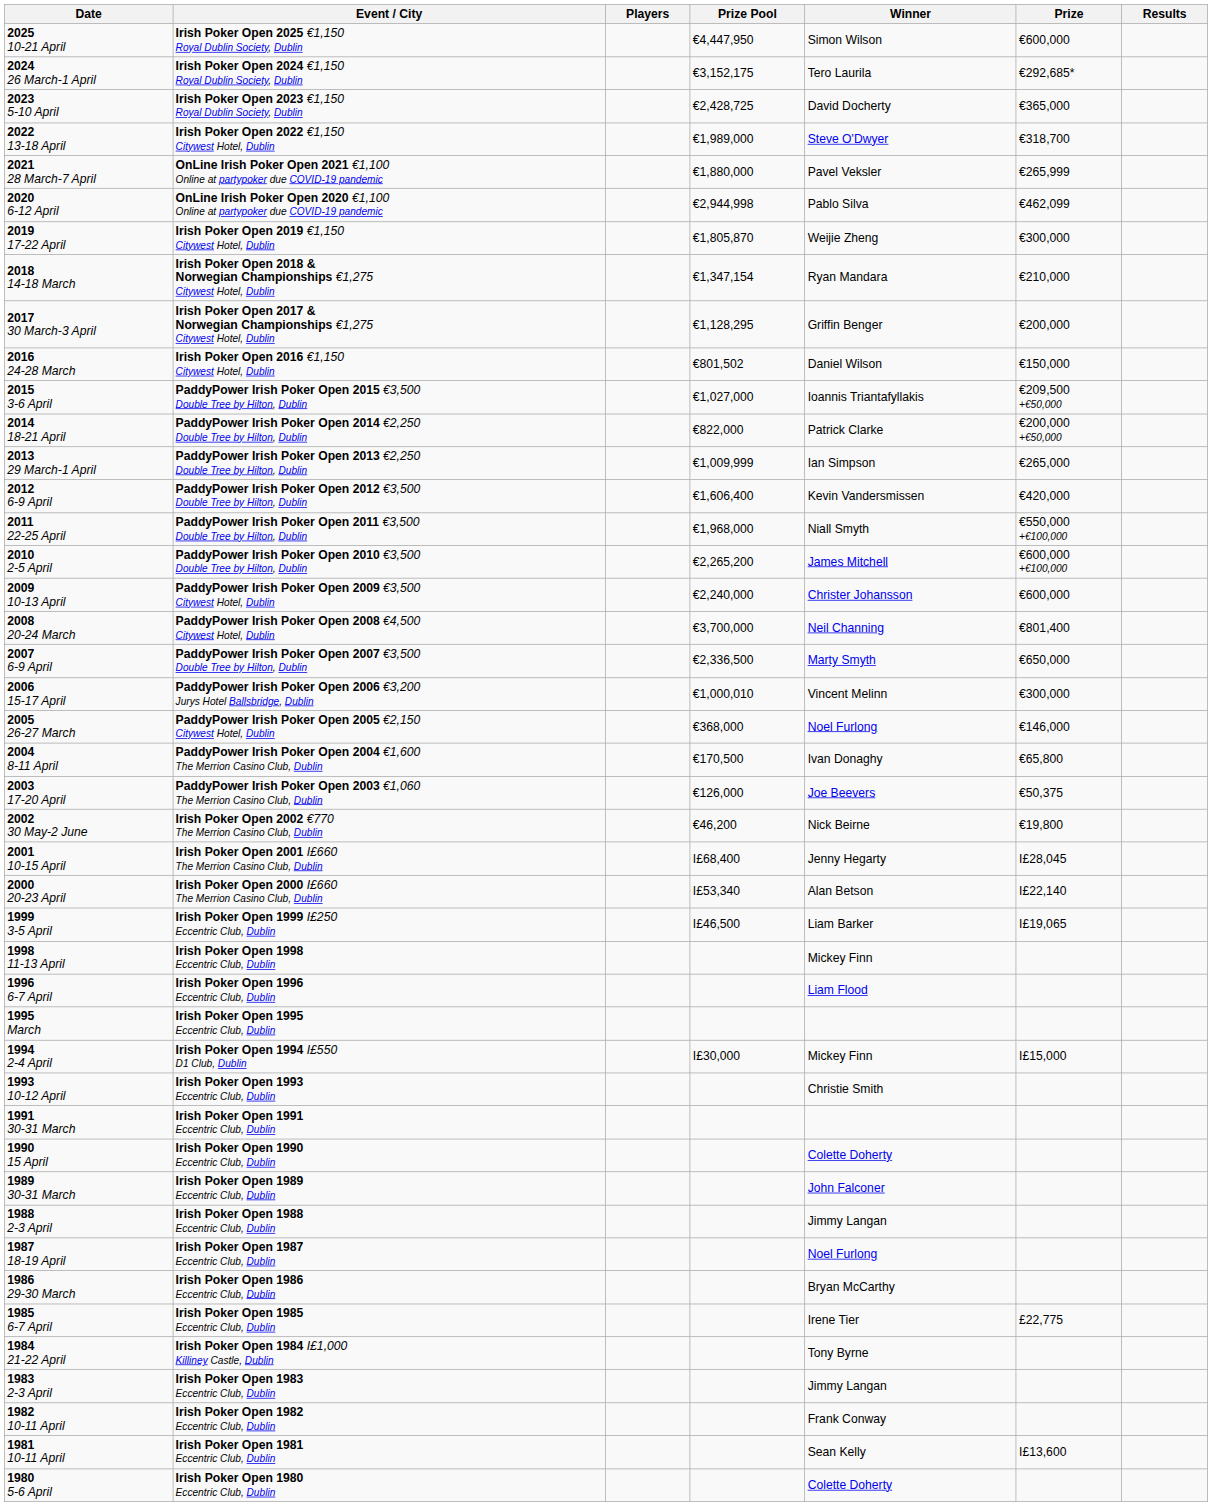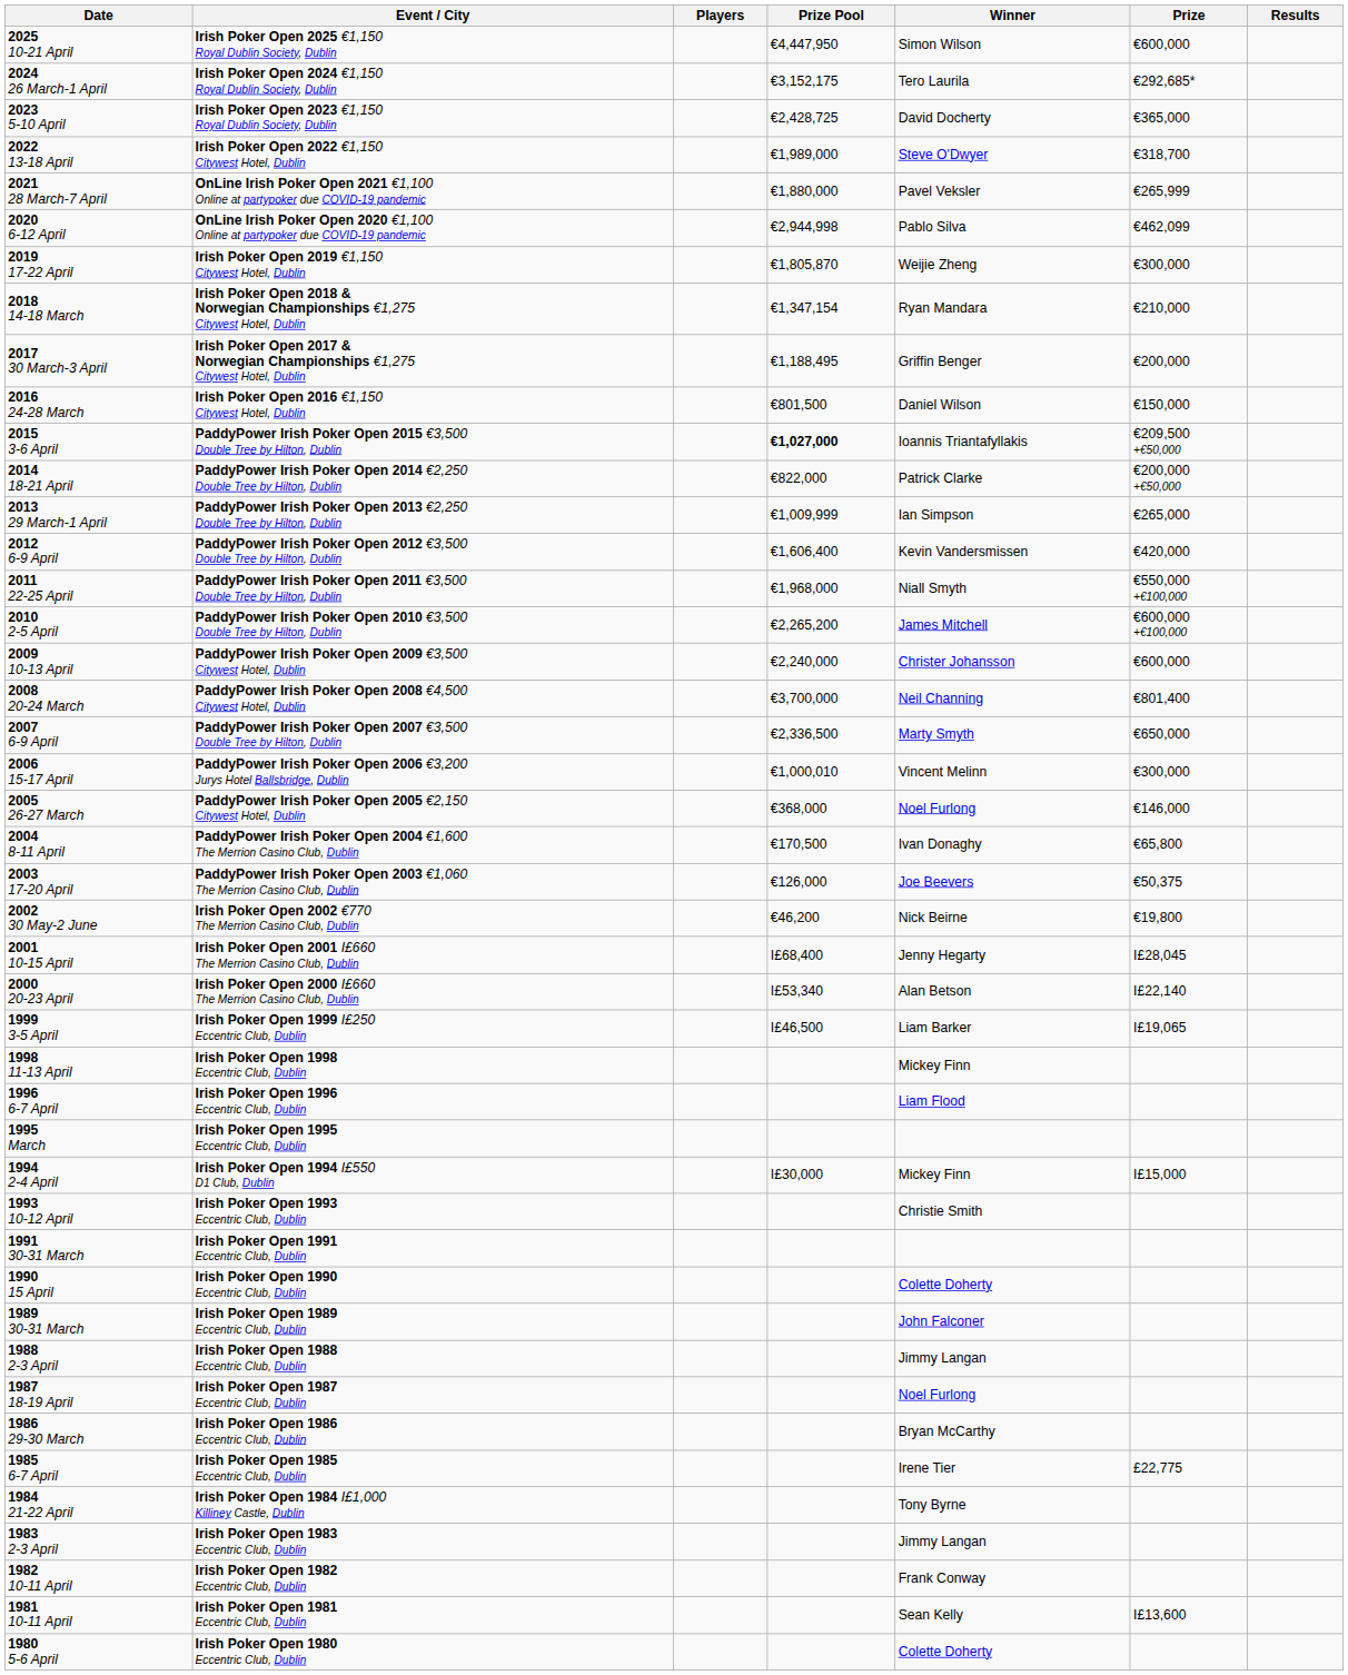 <table class="wikitable" width="100%">
 <tr>
 <th width="14%">Date</th>
 <th !width="16%">Event / City</th>
 <th !width="11%">Players</th>
 <th !width="14%">Prize Pool</th>
 <th !width="18%">Winner</th>
 <th !width="14%">Prize</th>
 <th !width="11%">Results</th>
 </tr>
 <tr>
 <td><strong>2025</strong><br><em>10-21 April</em></td>
 <td> <strong>Irish Poker Open 2025</strong> <em>€1,150</em><br><small><em><a href='#'>Royal Dublin Society</a>, <a href='#'>Dublin</a></em></small></td>
 <td></td>
 <td>€4,447,950</td>
 <td> Simon Wilson</td>
 <td>€600,000</td>
 <td></td>
 </tr>
 <tr>
 <td><strong>2024</strong><br><em>26 March-1 April</em></td>
 <td> <strong>Irish Poker Open 2024</strong> <em>€1,150</em><br><small><em><a href='#'>Royal Dublin Society</a>, <a href='#'>Dublin</a></em></small></td>
 <td></td>
 <td>€3,152,175</td>
 <td> Tero Laurila</td>
 <td>€292,685*</td>
 <td></td>
 </tr>
 <tr>
 <td><strong>2023</strong><br><em>5-10 April</em></td>
 <td> <strong>Irish Poker Open 2023</strong> <em>€1,150</em><br><small><em><a href='#'>Royal Dublin Society</a>, <a href='#'>Dublin</a></em></small></td>
 <td></td>
 <td>€2,428,725</td>
 <td> David Docherty</td>
 <td>€365,000</td>
 <td></td>
 </tr>
 <tr>
 <td><strong>2022</strong><br><em>13-18 April</em></td>
 <td> <strong>Irish Poker Open 2022</strong> <em>€1,150</em><br><small><em><a href='#'>Citywest</a> Hotel, <a href='#'>Dublin</a></em></small></td>
 <td></td>
 <td>€1,989,000</td>
 <td> <a href='#'>Steve O'Dwyer</a></td>
 <td>€318,700</td>
 <td></td>
 </tr>
 <tr>
 <td><strong>2021</strong><br><em>28 March-7 April</em></td>
 <td><strong>OnLine Irish Poker Open 2021</strong> <em>€1,100</em><br><small><em>Online at <a href='#'>partypoker</a> due <a href='#'>COVID-19 pandemic</a></em></small></td>
 <td></td>
 <td>€1,880,000</td>
 <td> Pavel Veksler</td>
 <td>€265,999</td>
 <td></td>
 </tr>
 <tr>
 <td><strong>2020</strong><br><em>6-12 April</em></td>
 <td><strong>OnLine Irish Poker Open 2020</strong> <em>€1,100</em><br><small><em>Online at <a href='#'>partypoker</a> due <a href='#'>COVID-19 pandemic</a></em></small></td>
 <td></td>
 <td>€2,944,998</td>
 <td> Pablo Silva</td>
 <td>€462,099</td>
 <td></td>
 </tr>
 <tr>
 <td><strong>2019</strong><br><em>17-22 April</em></td>
 <td> <strong>Irish Poker Open 2019</strong> <em>€1,150</em><br><small><em><a href='#'>Citywest</a> Hotel, <a href='#'>Dublin</a></em></small></td>
 <td></td>
 <td>€1,805,870</td>
 <td> Weijie Zheng</td>
 <td>€300,000</td>
 <td></td>
 </tr>
 <tr>
 <td><strong>2018</strong><br><em>14-18 March</em></td>
 <td> <strong>Irish Poker Open 2018 &<br>Norwegian Championships</strong> <em>€1,275</em><br><small><em><a href='#'>Citywest</a> Hotel, <a href='#'>Dublin</a></em></small></td>
 <td></td>
 <td>€1,347,154</td>
 <td> Ryan Mandara</td>
 <td>€210,000</td>
 <td></td>
 </tr>
 <tr>
 <td><strong>2017</strong><br><em>30 March-3 April</em></td>
 <td> <strong>Irish Poker Open 2017 &<br>Norwegian Championships</strong> <em>€1,275</em><br><small><em><a href='#'>Citywest</a> Hotel, <a href='#'>Dublin</a></em></small></td>
 <td></td>
-<td>€1,128,295</td>
+<td>€1,188,495</td>
 <td> Griffin Benger</td>
 <td>€200,000</td>
 <td></td>
 </tr>
 <tr>
 <td><strong>2016</strong><br><em>24-28 March</em></td>
 <td> <strong>Irish Poker Open 2016</strong> <em>€1,150</em><br><small><em><a href='#'>Citywest</a> Hotel, <a href='#'>Dublin</a></em></small></td>
 <td></td>
-<td>€801,502</td>
+<td>€801,500</td>
 <td> Daniel Wilson</td>
 <td>€150,000</td>
 <td></td>
 </tr>
 <tr>
 <td><strong>2015</strong><br><em>3-6 April</em></td>
 <td> <strong>PaddyPower Irish Poker Open 2015</strong> <em>€3,500</em><br><small><em><a href='#'>Double Tree by Hilton</a>, <a href='#'>Dublin</a></em></small></td>
 <td></td>
-<td>€1,027,000</td>
+<td><strong>€1,027,000</strong></td>
 <td> Ioannis Triantafyllakis</td>
 <td>€209,500<br><small><em>+€50,000</em></small></td>
 <td></td>
 </tr>
 <tr>
 <td><strong>2014</strong><br><em>18-21 April</em></td>
 <td> <strong>PaddyPower Irish Poker Open 2014</strong> <em>€2,250</em><br><small><em><a href='#'>Double Tree by Hilton</a>, <a href='#'>Dublin</a></em></small></td>
 <td></td>
 <td>€822,000</td>
 <td> Patrick Clarke</td>
 <td>€200,000<br><small><em>+€50,000</em></small></td>
 <td></td>
 </tr>
 <tr>
 <td><strong>2013</strong><br><em>29 March-1 April</em></td>
 <td> <strong>PaddyPower Irish Poker Open 2013</strong> <em>€2,250</em><br><small><em><a href='#'>Double Tree by Hilton</a>, <a href='#'>Dublin</a></em></small></td>
 <td></td>
 <td>€1,009,999</td>
 <td> Ian Simpson</td>
 <td>€265,000</td>
 <td></td>
 </tr>
 <tr>
 <td><strong>2012</strong><br><em>6-9 April</em></td>
 <td> <strong>PaddyPower Irish Poker Open 2012</strong> <em>€3,500</em><br><small><em><a href='#'>Double Tree by Hilton</a>, <a href='#'>Dublin</a></em></small></td>
 <td></td>
 <td>€1,606,400</td>
 <td> Kevin Vandersmissen</td>
 <td>€420,000</td>
 <td></td>
 </tr>
 <tr>
 <td><strong>2011</strong><br><em>22-25 April</em></td>
 <td> <strong>PaddyPower Irish Poker Open 2011</strong> <em>€3,500</em><br><small><em><a href='#'>Double Tree by Hilton</a>, <a href='#'>Dublin</a></em></small></td>
 <td></td>
 <td>€1,968,000</td>
 <td> Niall Smyth</td>
 <td>€550,000<br><small><em>+€100,000</em></small></td>
 <td></td>
 </tr>
 <tr>
 <td><strong>2010</strong><br><em>2-5 April</em></td>
 <td> <strong>PaddyPower Irish Poker Open 2010</strong> <em>€3,500</em><br><small><em><a href='#'>Double Tree by Hilton</a>, <a href='#'>Dublin</a></em></small></td>
 <td></td>
 <td>€2,265,200</td>
 <td> <a href='#'>James Mitchell</a></td>
 <td>€600,000<br><small><em>+€100,000</em></small></td>
 <td></td>
 </tr>
 <tr>
 <td><strong>2009</strong><br><em>10-13 April</em></td>
 <td> <strong>PaddyPower Irish Poker Open 2009</strong> <em>€3,500</em><br><small><em><a href='#'>Citywest</a> Hotel, <a href='#'>Dublin</a></em></small></td>
 <td></td>
 <td>€2,240,000</td>
 <td> <a href='#'>Christer Johansson</a></td>
 <td>€600,000</td>
 <td></td>
 </tr>
 <tr>
 <td><strong>2008</strong><br><em>20-24 March</em></td>
 <td> <strong>PaddyPower Irish Poker Open 2008</strong> <em>€4,500</em><br><small><em><a href='#'>Citywest</a> Hotel, <a href='#'>Dublin</a></em></small></td>
 <td></td>
 <td>€3,700,000</td>
 <td> <a href='#'>Neil Channing</a></td>
 <td>€801,400</td>
 <td></td>
 </tr>
 <tr>
 <td><strong>2007</strong><br><em>6-9 April</em></td>
 <td> <strong>PaddyPower Irish Poker Open 2007</strong> <em>€3,500</em><br><small><em><a href='#'>Double Tree by Hilton</a>, <a href='#'>Dublin</a></em></small></td>
 <td></td>
 <td>€2,336,500</td>
 <td> <a href='#'>Marty Smyth</a></td>
 <td>€650,000</td>
 <td></td>
 </tr>
 <tr>
 <td><strong>2006</strong><br><em>15-17 April</em></td>
 <td> <strong>PaddyPower Irish Poker Open 2006</strong> <em>€3,200</em><br><small><em>Jurys Hotel <a href='#'>Ballsbridge</a>, <a href='#'>Dublin</a></em></small></td>
 <td></td>
 <td>€1,000,010</td>
 <td> Vincent Melinn</td>
 <td>€300,000</td>
 <td></td>
 </tr>
 <tr>
 <td><strong>2005</strong><br><em>26-27 March</em></td>
 <td> <strong>PaddyPower Irish Poker Open 2005</strong> <em>€2,150</em><br><small><em><a href='#'>Citywest</a> Hotel, <a href='#'>Dublin</a></em></small></td>
 <td></td>
 <td>€368,000</td>
 <td> <a href='#'>Noel Furlong</a></td>
 <td>€146,000</td>
 <td></td>
 </tr>
 <tr>
 <td><strong>2004</strong><br><em>8-11 April</em></td>
 <td> <strong>PaddyPower Irish Poker Open 2004</strong> <em>€1,600</em><br><small><em>The Merrion Casino Club, <a href='#'>Dublin</a></em></small></td>
 <td></td>
 <td>€170,500</td>
 <td> Ivan Donaghy</td>
 <td>€65,800</td>
 <td></td>
 </tr>
 <tr>
 <td><strong>2003</strong><br><em>17-20 April</em></td>
 <td> <strong>PaddyPower Irish Poker Open 2003</strong> <em>€1,060</em><br><small><em>The Merrion Casino Club, <a href='#'>Dublin</a></em></small></td>
 <td></td>
 <td>€126,000</td>
 <td> <a href='#'>Joe Beevers</a></td>
 <td>€50,375</td>
 <td></td>
 </tr>
 <tr>
 <td><strong>2002</strong><br><em>30 May-2 June</em></td>
 <td> <strong>Irish Poker Open 2002</strong> <em>€770</em><br><small><em>The Merrion Casino Club, <a href='#'>Dublin</a></em></small></td>
 <td></td>
 <td>€46,200</td>
 <td> Nick Beirne</td>
 <td>€19,800</td>
 <td></td>
 </tr>
 <tr>
 <td><strong>2001</strong><br><em>10-15 April</em></td>
 <td> <strong>Irish Poker Open 2001</strong> <em>I£660</em><br><small><em>The Merrion Casino Club, <a href='#'>Dublin</a></em></small></td>
 <td></td>
 <td>I£68,400</td>
 <td> Jenny Hegarty</td>
 <td>I£28,045</td>
 <td></td>
 </tr>
 <tr>
 <td><strong>2000</strong><br><em>20-23 April</em></td>
 <td> <strong>Irish Poker Open 2000</strong> <em>I£660</em><br><small><em>The Merrion Casino Club, <a href='#'>Dublin</a></em></small></td>
 <td></td>
 <td>I£53,340</td>
 <td> Alan Betson</td>
 <td>I£22,140</td>
 <td></td>
 </tr>
 <tr>
 <td><strong>1999</strong><br><em>3-5 April</em></td>
 <td> <strong>Irish Poker Open 1999</strong> <em>I£250</em><br><small><em>Eccentric Club, <a href='#'>Dublin</a></em></small></td>
 <td></td>
 <td>I£46,500</td>
 <td> Liam Barker</td>
 <td>I£19,065</td>
 <td></td>
 </tr>
 <tr>
 <td><strong>1998</strong><br><em>11-13 April</em></td>
 <td> <strong>Irish Poker Open 1998</strong><br><small><em>Eccentric Club, <a href='#'>Dublin</a></em></small></td>
 <td></td>
 <td></td>
 <td> Mickey Finn</td>
 <td></td>
 <td></td>
 </tr>
 <tr>
 <td><strong>1996</strong><br><em>6-7 April</em></td>
 <td> <strong>Irish Poker Open 1996</strong><br><small><em>Eccentric Club, <a href='#'>Dublin</a></em></small></td>
 <td></td>
 <td></td>
 <td> <a href='#'>Liam Flood</a></td>
 <td></td>
 <td></td>
 </tr>
 <tr>
 <td><strong>1995</strong><br><em>March</em></td>
 <td> <strong>Irish Poker Open 1995</strong><br><small><em>Eccentric Club, <a href='#'>Dublin</a></em></small></td>
 <td></td>
 <td></td>
 <td></td>
 <td></td>
 <td></td>
 </tr>
 <tr>
 <td><strong>1994</strong><br><em>2-4 April</em></td>
 <td> <strong>Irish Poker Open 1994</strong> <em>I£550</em><br><small><em>D1 Club, <a href='#'>Dublin</a></em></small></td>
 <td></td>
 <td>I£30,000</td>
 <td> Mickey Finn</td>
 <td>I£15,000</td>
 <td></td>
 </tr>
 <tr>
 <td><strong>1993</strong><br><em>10-12 April</em></td>
 <td> <strong>Irish Poker Open 1993</strong><br><small><em>Eccentric Club, <a href='#'>Dublin</a></em></small></td>
 <td></td>
 <td></td>
 <td> Christie Smith</td>
 <td></td>
 <td></td>
 </tr>
 <tr>
 <td><strong>1991</strong><br><em>30-31 March</em></td>
 <td> <strong>Irish Poker Open 1991</strong><br><small><em>Eccentric Club, <a href='#'>Dublin</a></em></small></td>
 <td></td>
 <td></td>
 <td></td>
 <td></td>
 <td></td>
 </tr>
 <tr>
 <td><strong>1990</strong><br><em>15 April</em></td>
 <td> <strong>Irish Poker Open 1990</strong><br><small><em>Eccentric Club, <a href='#'>Dublin</a></em></small></td>
 <td></td>
 <td></td>
 <td> <a href='#'>Colette Doherty</a></td>
 <td></td>
 <td></td>
 </tr>
 <tr>
 <td><strong>1989</strong><br><em>30-31 March</em></td>
 <td> <strong>Irish Poker Open 1989</strong><br><small><em>Eccentric Club, <a href='#'>Dublin</a></em></small></td>
 <td></td>
 <td></td>
 <td> <a href='#'>John Falconer</a></td>
 <td></td>
 <td></td>
 </tr>
 <tr>
 <td><strong>1988</strong><br><em>2-3 April</em></td>
 <td> <strong>Irish Poker Open 1988</strong><br><small><em>Eccentric Club, <a href='#'>Dublin</a></em></small></td>
 <td></td>
 <td></td>
 <td> Jimmy Langan</td>
 <td></td>
 <td></td>
 </tr>
 <tr>
 <td><strong>1987</strong><br><em>18-19 April</em></td>
 <td> <strong>Irish Poker Open 1987</strong><br><small><em>Eccentric Club, <a href='#'>Dublin</a></em></small></td>
 <td></td>
 <td></td>
 <td> <a href='#'>Noel Furlong</a></td>
 <td></td>
 <td></td>
 </tr>
 <tr>
 <td><strong>1986</strong><br><em>29-30 March</em></td>
 <td> <strong>Irish Poker Open 1986</strong><br><small><em>Eccentric Club, <a href='#'>Dublin</a></em></small></td>
 <td></td>
 <td></td>
 <td> Bryan McCarthy</td>
 <td></td>
 <td></td>
 </tr>
 <tr>
 <td><strong>1985</strong><br><em>6-7 April</em></td>
 <td> <strong>Irish Poker Open 1985</strong><br><small><em>Eccentric Club, <a href='#'>Dublin</a></em></small></td>
 <td></td>
 <td></td>
 <td> Irene Tier</td>
 <td>£22,775</td>
 <td></td>
 </tr>
 <tr>
 <td><strong>1984</strong><br><em>21-22 April</em></td>
 <td> <strong>Irish Poker Open 1984</strong> <em>I£1,000</em><br><small><em><a href='#'>Killiney</a> Castle, <a href='#'>Dublin</a></em></small></td>
 <td></td>
 <td></td>
 <td> Tony Byrne</td>
 <td></td>
 <td></td>
 </tr>
 <tr>
 <td><strong>1983</strong><br><em>2-3 April</em></td>
 <td> <strong>Irish Poker Open 1983</strong><br><small><em>Eccentric Club, <a href='#'>Dublin</a></em></small></td>
 <td></td>
 <td></td>
 <td> Jimmy Langan</td>
 <td></td>
 <td></td>
 </tr>
 <tr>
 <td><strong>1982</strong><br><em>10-11 April</em></td>
 <td> <strong>Irish Poker Open 1982</strong><br><small><em>Eccentric Club, <a href='#'>Dublin</a></em></small></td>
 <td></td>
 <td></td>
 <td> Frank Conway</td>
 <td></td>
 <td></td>
 </tr>
 <tr>
 <td><strong>1981</strong><br><em>10-11 April</em></td>
 <td> <strong>Irish Poker Open 1981</strong><br><small><em>Eccentric Club, <a href='#'>Dublin</a></em></small></td>
 <td></td>
 <td></td>
 <td> Sean Kelly</td>
 <td>I£13,600</td>
 <td></td>
 </tr>
 <tr>
 <td><strong>1980</strong><br><em>5-6 April</em></td>
 <td> <strong>Irish Poker Open 1980</strong><br><small><em>Eccentric Club, <a href='#'>Dublin</a></em></small></td>
 <td></td>
 <td></td>
 <td> <a href='#'>Colette Doherty</a></td>
 <td></td>
 <td></td>
 </tr>
 </table>
